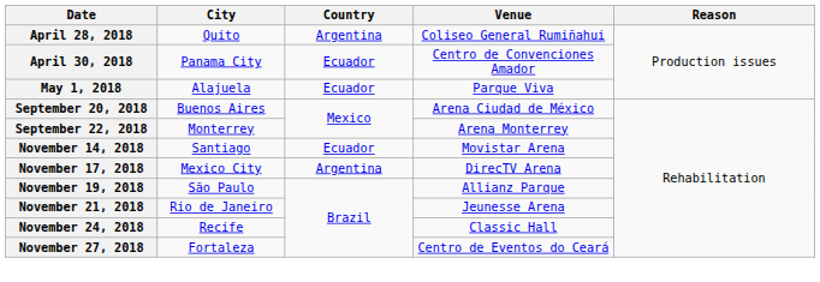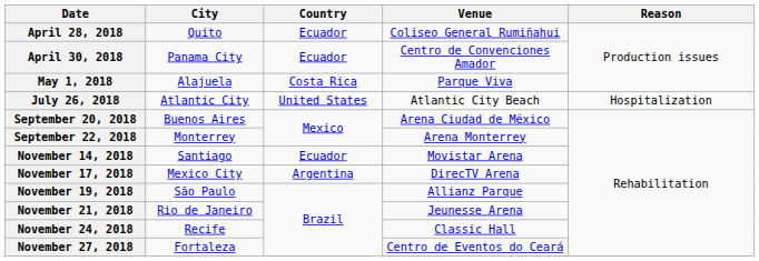 <table class="wikitable plainrowheaders" style="text-align:center;">
 <tr>
 <th scope="col" style="width:12em;">Date</th>
 <th scope="col" style="width:10em;">City</th>
 <th scope="col" style="width:10em;">Country</th>
 <th scope="col" style="width:16em;">Venue</th>
 <th scope="col" style="width:16em;">Reason</th>
 </tr>
 <tr>
 <th scope="row" style="text-align:center;">April 28, 2018</th>
 <td><a href='#'>Quito</a></td>
-<td><a href='#'>Argentina</a></td>
+<td><a href='#'>Ecuador</a></td>
 <td><a href='#'>Coliseo General Rumiñahui</a></td>
 <td rowspan="3">Production issues</td>
 </tr>
 <tr>
 <th scope="row" style="text-align:center;">April 30, 2018</th>
 <td><a href='#'>Panama City</a></td>
 <td><a href='#'>Ecuador</a></td>
 <td><a href='#'>Centro de Convenciones Amador</a></td>
 </tr>
 <tr>
 <th scope="row" style="text-align:center;">May 1, 2018</th>
 <td><a href='#'>Alajuela</a></td>
-<td><a href='#'>Ecuador</a></td>
+<td><a href='#'>Costa Rica</a></td>
 <td><a href='#'>Parque Viva</a></td>
+</tr>
+<tr>
+<th scope="row" style="text-align:center;">July 26, 2018</th>
+<td><a href='#'>Atlantic City</a></td>
+<td><a href='#'>United States</a></td>
+<td>Atlantic City Beach</td>
+<td>Hospitalization</td>
 </tr>
 <tr>
 <th scope="row" style="text-align:center;">September 20, 2018</th>
 <td><a href='#'>Buenos Aires</a></td>
 <td rowspan="2"><a href='#'>Mexico</a></td>
 <td><a href='#'>Arena Ciudad de México</a></td>
 <td rowspan="8">Rehabilitation</td>
 </tr>
 <tr>
 <th scope="row" style="text-align:center;">September 22, 2018</th>
 <td><a href='#'>Monterrey</a></td>
 <td><a href='#'>Arena Monterrey</a></td>
 </tr>
 <tr>
 <th scope="row" style="text-align:center;">November 14, 2018</th>
 <td><a href='#'>Santiago</a></td>
 <td><a href='#'>Ecuador</a></td>
 <td><a href='#'>Movistar Arena</a></td>
 </tr>
 <tr>
 <th scope="row" style="text-align:center;">November 17, 2018</th>
 <td><a href='#'>Mexico City</a></td>
 <td><a href='#'>Argentina</a></td>
 <td><a href='#'>DirecTV Arena</a></td>
 </tr>
 <tr>
 <th scope="row" style="text-align:center;">November 19, 2018</th>
 <td><a href='#'>São Paulo</a></td>
 <td rowspan="4"><a href='#'>Brazil</a></td>
 <td><a href='#'>Allianz Parque</a></td>
 </tr>
 <tr>
 <th scope="row" style="text-align:center;">November 21, 2018</th>
 <td><a href='#'>Rio de Janeiro</a></td>
 <td><a href='#'>Jeunesse Arena</a></td>
 </tr>
 <tr>
 <th scope="row" style="text-align:center;">November 24, 2018</th>
 <td><a href='#'>Recife</a></td>
 <td><a href='#'>Classic Hall</a></td>
 </tr>
 <tr>
 <th scope="row" style="text-align:center;">November 27, 2018</th>
 <td><a href='#'>Fortaleza</a></td>
 <td><a href='#'>Centro de Eventos do Ceará</a></td>
 </tr>
 </table>
